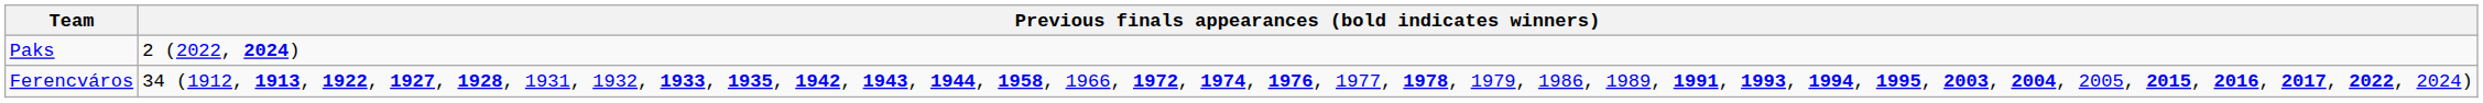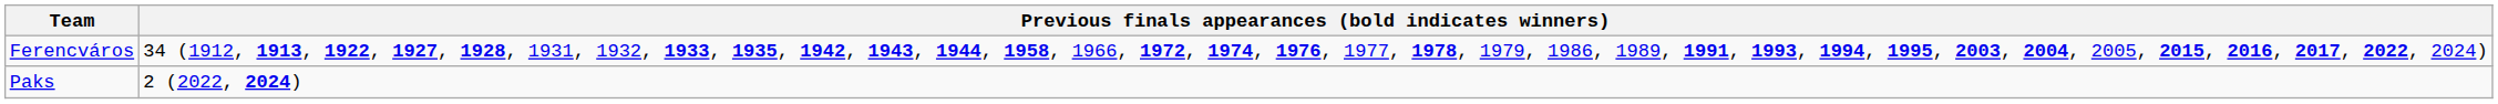 <table class="wikitable">
 <tr>
 <th>Team</th>
 <th>Previous finals appearances (bold indicates winners)</th>
 </tr>
 <tr>
+<td><a href='#'>Ferencváros</a></td>
+<td>34 (<a href='#'>1912</a>, <strong><a href='#'>1913</a></strong>, <strong><a href='#'>1922</a></strong>, <strong><a href='#'>1927</a></strong>, <strong><a href='#'>1928</a></strong>, <a href='#'>1931</a>, <a href='#'>1932</a>, <strong><a href='#'>1933</a></strong>, <strong><a href='#'>1935</a></strong>, <strong><a href='#'>1942</a></strong>, <strong><a href='#'>1943</a></strong>, <strong><a href='#'>1944</a></strong>, <strong><a href='#'>1958</a></strong>, <a href='#'>1966</a>, <strong><a href='#'>1972</a></strong>, <strong><a href='#'>1974</a></strong>, <strong><a href='#'>1976</a></strong>, <a href='#'>1977</a>, <strong><a href='#'>1978</a></strong>, <a href='#'>1979</a>, <a href='#'>1986</a>, <a href='#'>1989</a>, <strong><a href='#'>1991</a></strong>, <strong><a href='#'>1993</a></strong>, <strong><a href='#'>1994</a></strong>, <strong><a href='#'>1995</a></strong>, <strong><a href='#'>2003</a></strong>, <strong><a href='#'>2004</a></strong>, <a href='#'>2005</a>, <strong><a href='#'>2015</a></strong>, <strong><a href='#'>2016</a></strong>, <strong><a href='#'>2017</a></strong>, <strong><a href='#'>2022</a></strong>, <a href='#'>2024</a>)</td>
+</tr>
+<tr>
 <td><a href='#'>Paks</a></td>
 <td>2 (<a href='#'>2022</a>, <strong><a href='#'>2024</a></strong>)</td>
 </tr>
-<tr>
-<td><a href='#'>Ferencváros</a></td>
-<td>34 (<a href='#'>1912</a>, <strong><a href='#'>1913</a></strong>, <strong><a href='#'>1922</a></strong>, <strong><a href='#'>1927</a></strong>, <strong><a href='#'>1928</a></strong>, <a href='#'>1931</a>, <a href='#'>1932</a>, <strong><a href='#'>1933</a></strong>, <strong><a href='#'>1935</a></strong>, <strong><a href='#'>1942</a></strong>, <strong><a href='#'>1943</a></strong>, <strong><a href='#'>1944</a></strong>, <strong><a href='#'>1958</a></strong>, <a href='#'>1966</a>, <strong><a href='#'>1972</a></strong>, <strong><a href='#'>1974</a></strong>, <strong><a href='#'>1976</a></strong>, <a href='#'>1977</a>, <strong><a href='#'>1978</a></strong>, <a href='#'>1979</a>, <a href='#'>1986</a>, <a href='#'>1989</a>, <strong><a href='#'>1991</a></strong>, <strong><a href='#'>1993</a></strong>, <strong><a href='#'>1994</a></strong>, <strong><a href='#'>1995</a></strong>, <strong><a href='#'>2003</a></strong>, <strong><a href='#'>2004</a></strong>, <a href='#'>2005</a>, <strong><a href='#'>2015</a></strong>, <strong><a href='#'>2016</a></strong>, <strong><a href='#'>2017</a></strong>, <strong><a href='#'>2022</a></strong>, <a href='#'>2024</a>)</td>
-</tr>
 </table>
